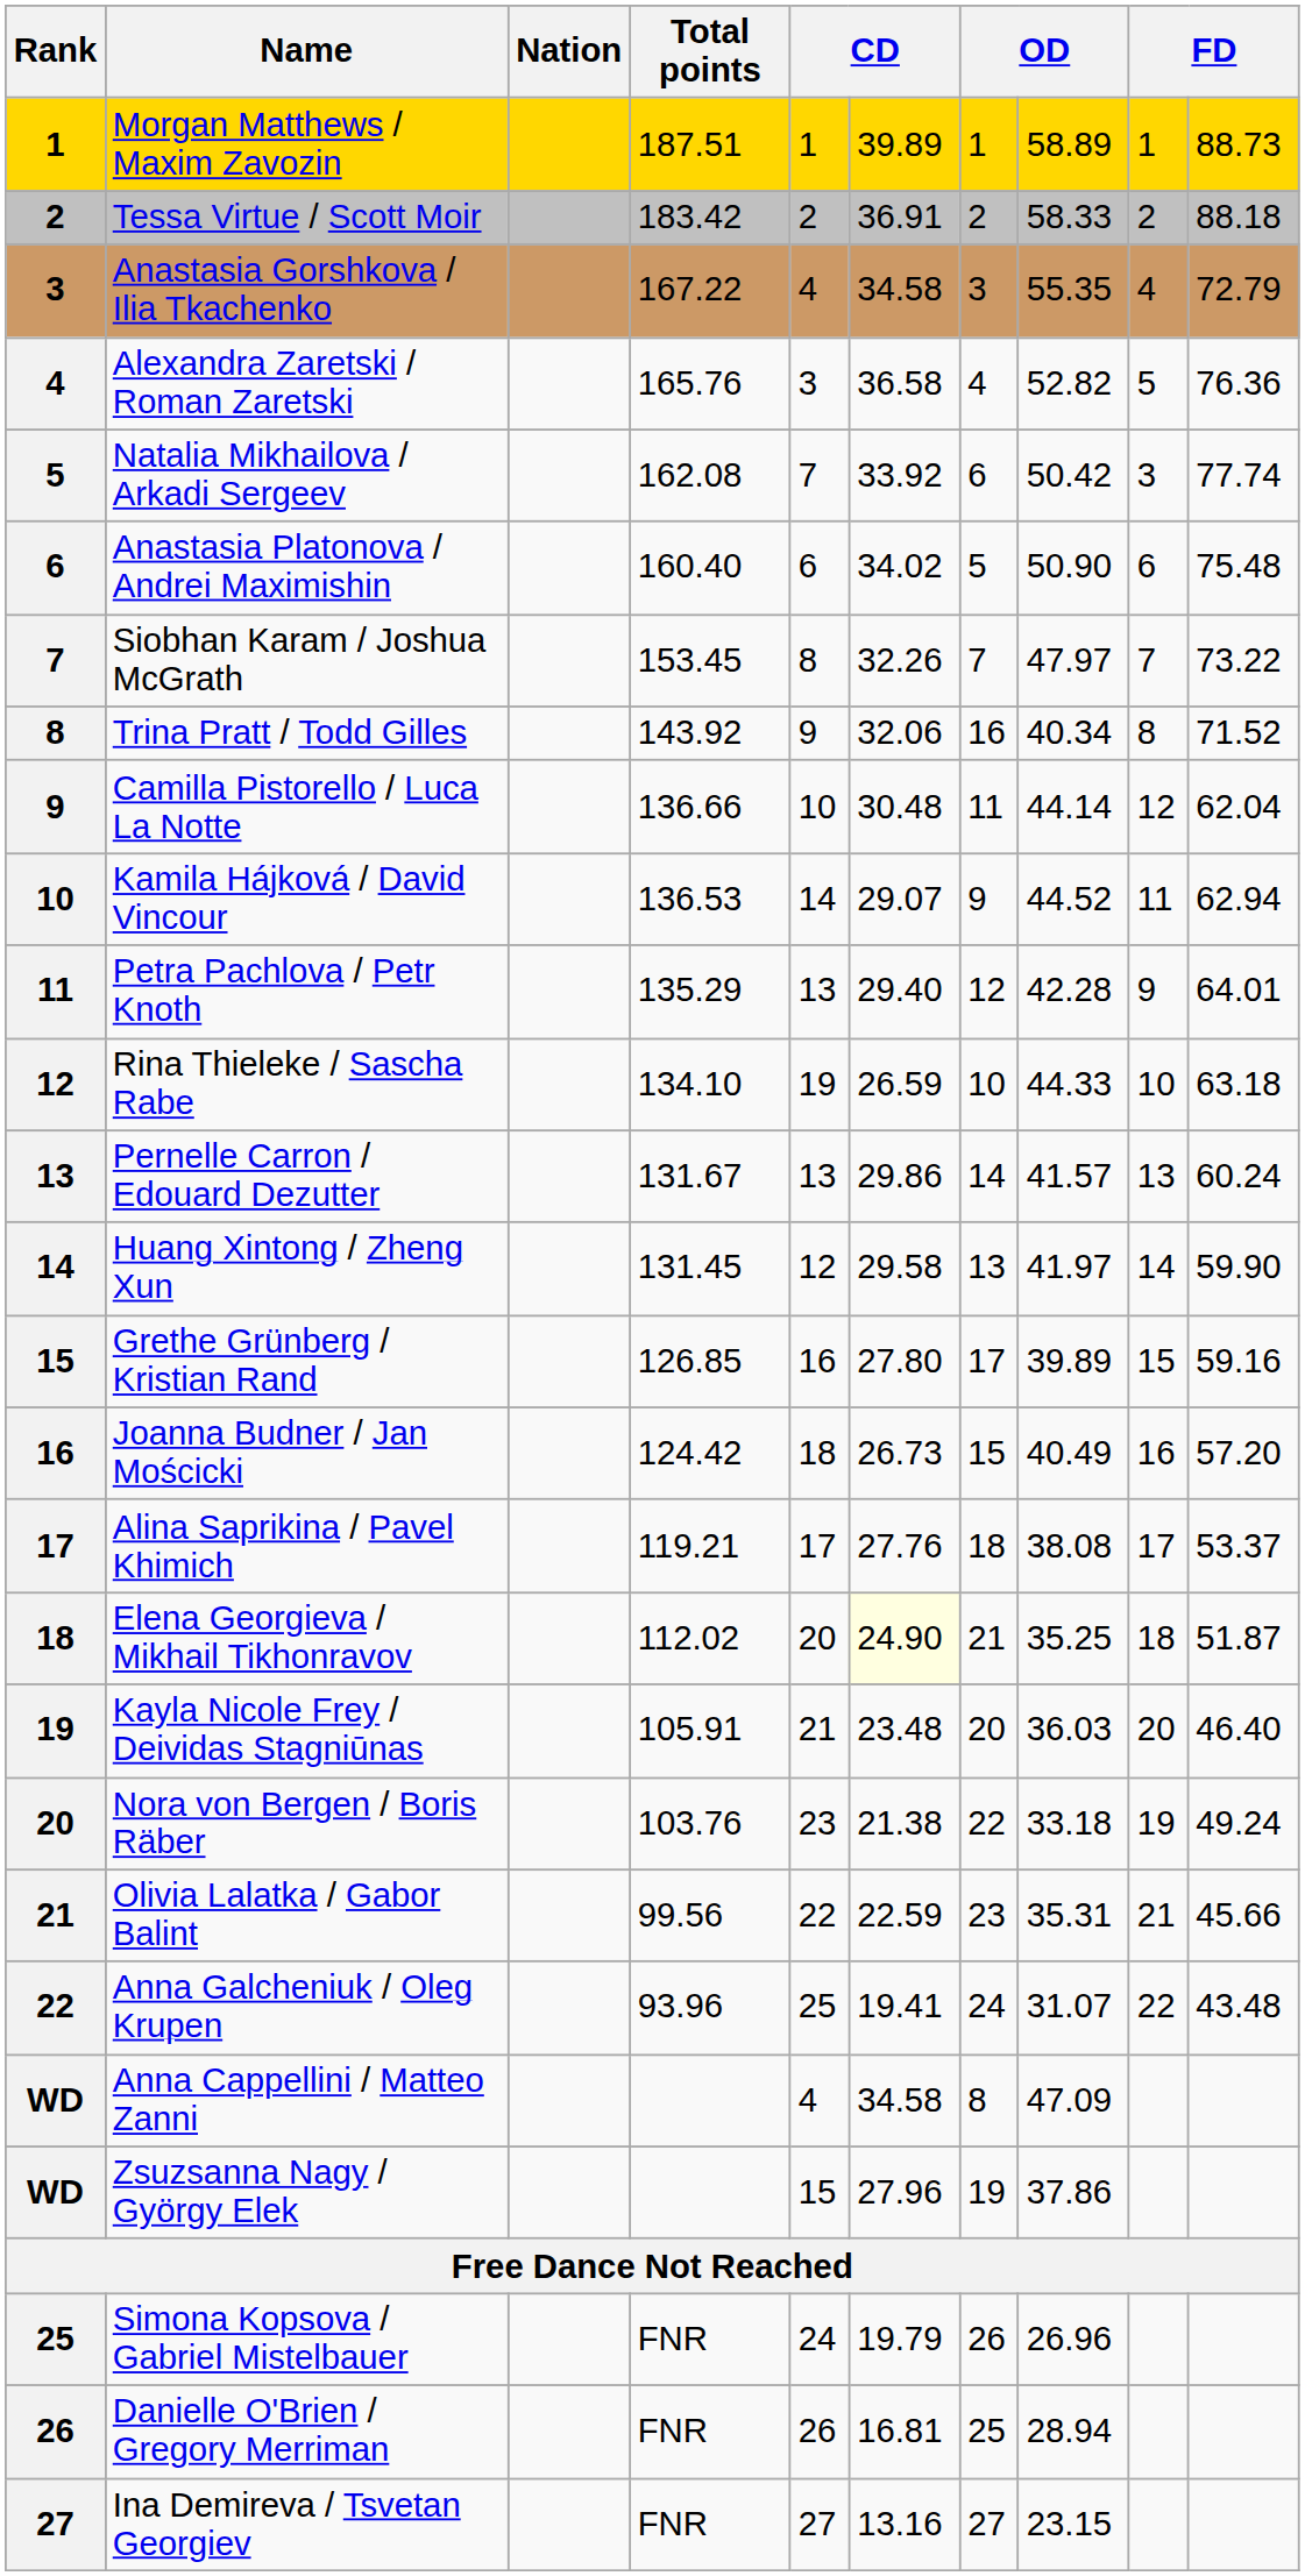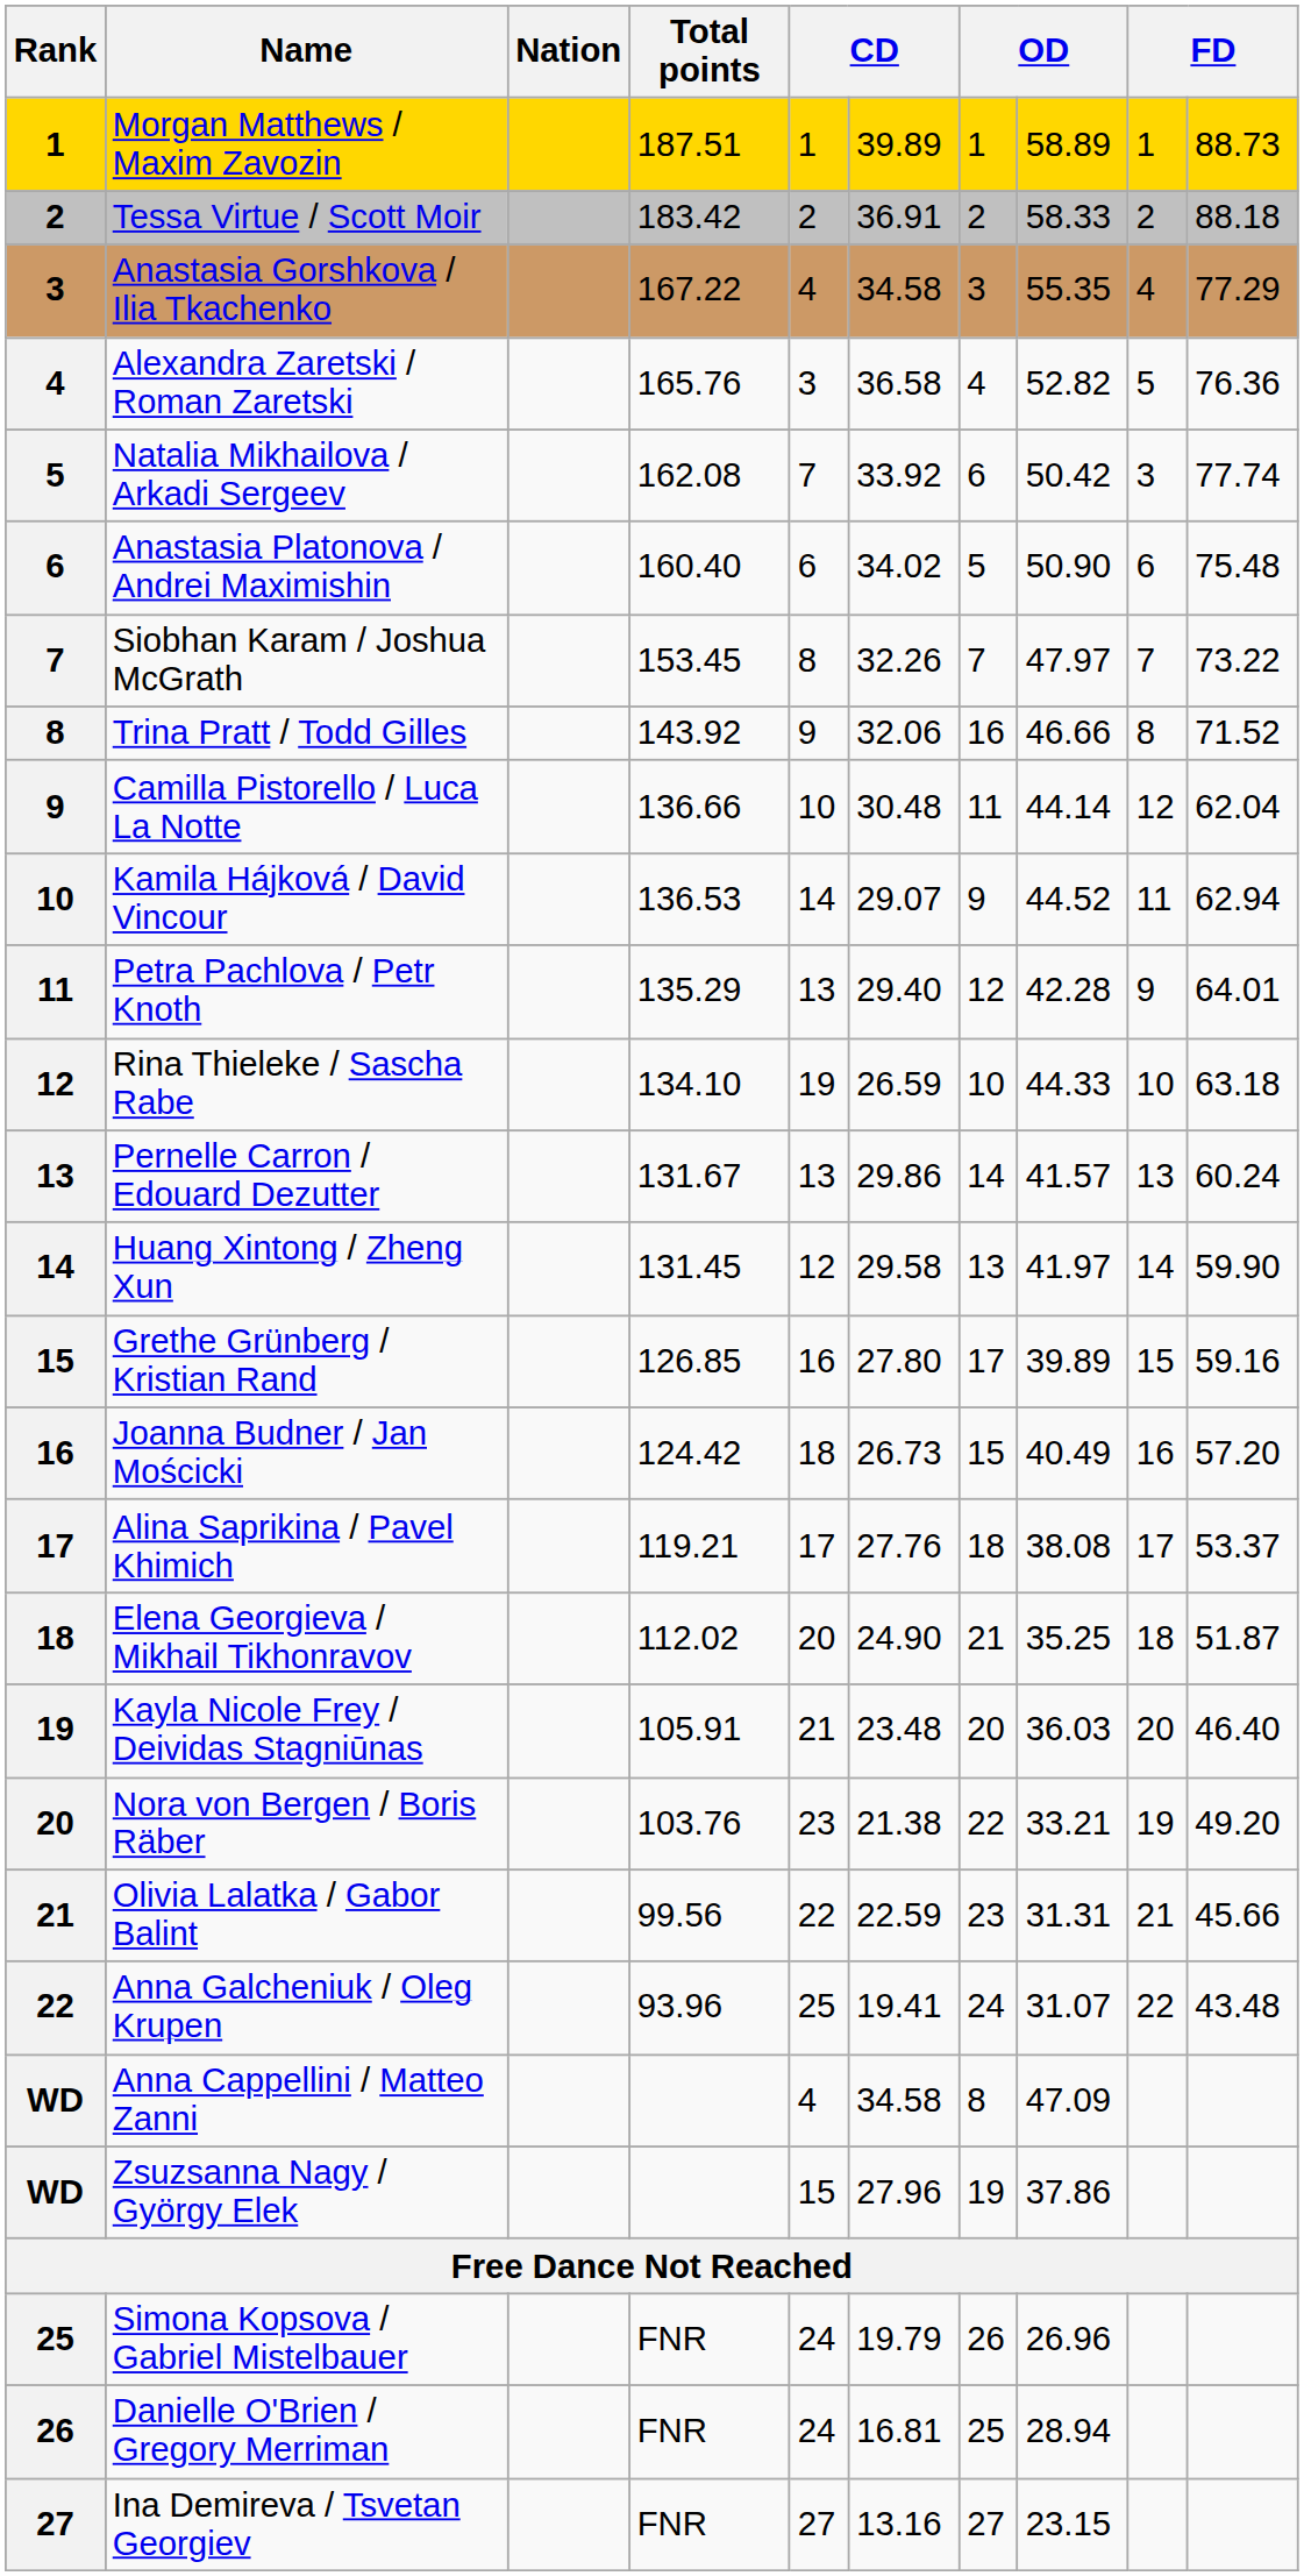 <table class="wikitable">
 <tr>
 <th>Rank</th>
 <th>Name</th>
 <th>Nation</th>
 <th>Total points</th>
 <th colspan="2" width="80px"><a href='#'>CD</a></th>
 <th colspan="2" width="80px"><a href='#'>OD</a></th>
 <th colspan="2" width="80px"><a href='#'>FD</a></th>
 </tr>
 <tr bgcolor=gold>
 <td align=center><strong>1</strong></td>
 <td><a href='#'>Morgan Matthews</a> / <a href='#'>Maxim Zavozin</a></td>
 <td></td>
 <td>187.51</td>
 <td>1</td>
 <td>39.89</td>
 <td>1</td>
 <td>58.89</td>
 <td>1</td>
 <td>88.73</td>
 </tr>
 <tr bgcolor=silver>
 <td align=center><strong>2</strong></td>
 <td><a href='#'>Tessa Virtue</a> / <a href='#'>Scott Moir</a></td>
 <td></td>
 <td>183.42</td>
 <td>2</td>
 <td>36.91</td>
 <td>2</td>
 <td>58.33</td>
 <td>2</td>
 <td>88.18</td>
 </tr>
 <tr bgcolor=cc9966>
 <td align=center><strong>3</strong></td>
 <td><a href='#'>Anastasia Gorshkova</a> / <a href='#'>Ilia Tkachenko</a></td>
 <td></td>
 <td>167.22</td>
 <td>4</td>
 <td>34.58</td>
 <td>3</td>
 <td>55.35</td>
 <td>4</td>
-<td>72.79</td>
+<td>77.29</td>
 </tr>
 <tr>
 <th>4</th>
 <td><a href='#'>Alexandra Zaretski</a> / <a href='#'>Roman Zaretski</a></td>
 <td></td>
 <td>165.76</td>
 <td>3</td>
 <td>36.58</td>
 <td>4</td>
 <td>52.82</td>
 <td>5</td>
 <td>76.36</td>
 </tr>
 <tr>
 <th>5</th>
 <td><a href='#'>Natalia Mikhailova</a> / <a href='#'>Arkadi Sergeev</a></td>
 <td></td>
 <td>162.08</td>
 <td>7</td>
 <td>33.92</td>
 <td>6</td>
 <td>50.42</td>
 <td>3</td>
 <td>77.74</td>
 </tr>
 <tr>
 <th>6</th>
 <td><a href='#'>Anastasia Platonova</a> / <a href='#'>Andrei Maximishin</a></td>
 <td></td>
 <td>160.40</td>
 <td>6</td>
 <td>34.02</td>
 <td>5</td>
 <td>50.90</td>
 <td>6</td>
 <td>75.48</td>
 </tr>
 <tr>
 <th>7</th>
 <td>Siobhan Karam / Joshua McGrath</td>
 <td></td>
 <td>153.45</td>
 <td>8</td>
 <td>32.26</td>
 <td>7</td>
 <td>47.97</td>
 <td>7</td>
 <td>73.22</td>
 </tr>
 <tr>
 <th>8</th>
 <td><a href='#'>Trina Pratt</a> / <a href='#'>Todd Gilles</a></td>
 <td></td>
 <td>143.92</td>
 <td>9</td>
 <td>32.06</td>
 <td>16</td>
-<td>40.34</td>
+<td>46.66</td>
 <td>8</td>
 <td>71.52</td>
 </tr>
 <tr>
 <th>9</th>
 <td><a href='#'>Camilla Pistorello</a> / <a href='#'>Luca La Notte</a></td>
 <td></td>
 <td>136.66</td>
 <td>10</td>
 <td>30.48</td>
 <td>11</td>
 <td>44.14</td>
 <td>12</td>
 <td>62.04</td>
 </tr>
 <tr>
 <th>10</th>
 <td><a href='#'>Kamila Hájková</a> / <a href='#'>David Vincour</a></td>
 <td></td>
 <td>136.53</td>
 <td>14</td>
 <td>29.07</td>
 <td>9</td>
 <td>44.52</td>
 <td>11</td>
 <td>62.94</td>
 </tr>
 <tr>
 <th>11</th>
 <td><a href='#'>Petra Pachlova</a> / <a href='#'>Petr Knoth</a></td>
 <td></td>
 <td>135.29</td>
 <td>13</td>
 <td>29.40</td>
 <td>12</td>
 <td>42.28</td>
 <td>9</td>
 <td>64.01</td>
 </tr>
 <tr>
 <th>12</th>
 <td>Rina Thieleke / <a href='#'>Sascha Rabe</a></td>
 <td></td>
 <td>134.10</td>
 <td>19</td>
 <td>26.59</td>
 <td>10</td>
 <td>44.33</td>
 <td>10</td>
 <td>63.18</td>
 </tr>
 <tr>
 <th>13</th>
 <td><a href='#'>Pernelle Carron</a> / <a href='#'>Edouard Dezutter</a></td>
 <td></td>
 <td>131.67</td>
 <td>13</td>
 <td>29.86</td>
 <td>14</td>
 <td>41.57</td>
 <td>13</td>
 <td>60.24</td>
 </tr>
 <tr>
 <th>14</th>
 <td><a href='#'>Huang Xintong</a> / <a href='#'>Zheng Xun</a></td>
 <td></td>
 <td>131.45</td>
 <td>12</td>
 <td>29.58</td>
 <td>13</td>
 <td>41.97</td>
 <td>14</td>
 <td>59.90</td>
 </tr>
 <tr>
 <th>15</th>
 <td><a href='#'>Grethe Grünberg</a> / <a href='#'>Kristian Rand</a></td>
 <td></td>
 <td>126.85</td>
 <td>16</td>
 <td>27.80</td>
 <td>17</td>
 <td>39.89</td>
 <td>15</td>
 <td>59.16</td>
 </tr>
 <tr>
 <th>16</th>
 <td><a href='#'>Joanna Budner</a> / <a href='#'>Jan Mościcki</a></td>
 <td></td>
 <td>124.42</td>
 <td>18</td>
 <td>26.73</td>
 <td>15</td>
 <td>40.49</td>
 <td>16</td>
 <td>57.20</td>
 </tr>
 <tr>
 <th>17</th>
 <td><a href='#'>Alina Saprikina</a> / <a href='#'>Pavel Khimich</a></td>
 <td></td>
 <td>119.21</td>
 <td>17</td>
 <td>27.76</td>
 <td>18</td>
 <td>38.08</td>
 <td>17</td>
 <td>53.37</td>
 </tr>
 <tr>
 <th>18</th>
 <td><a href='#'>Elena Georgieva</a> / <a href='#'>Mikhail Tikhonravov</a></td>
 <td></td>
 <td>112.02</td>
 <td>20</td>
-<td style="background: lightyellow;">24.90</td>
+<td>24.90</td>
 <td>21</td>
 <td>35.25</td>
 <td>18</td>
 <td>51.87</td>
 </tr>
 <tr>
 <th>19</th>
 <td><a href='#'>Kayla Nicole Frey</a> / <a href='#'>Deividas Stagniūnas</a></td>
 <td></td>
 <td>105.91</td>
 <td>21</td>
 <td>23.48</td>
 <td>20</td>
 <td>36.03</td>
 <td>20</td>
 <td>46.40</td>
 </tr>
 <tr>
 <th>20</th>
 <td><a href='#'>Nora von Bergen</a> / <a href='#'>Boris Räber</a></td>
 <td></td>
 <td>103.76</td>
 <td>23</td>
 <td>21.38</td>
 <td>22</td>
-<td>33.18</td>
+<td>33.21</td>
 <td>19</td>
-<td>49.24</td>
+<td>49.20</td>
 </tr>
 <tr>
 <th>21</th>
 <td><a href='#'>Olivia Lalatka</a> / <a href='#'>Gabor Balint</a></td>
 <td></td>
 <td>99.56</td>
 <td>22</td>
 <td>22.59</td>
 <td>23</td>
-<td>35.31</td>
+<td>31.31</td>
 <td>21</td>
 <td>45.66</td>
 </tr>
 <tr>
 <th>22</th>
 <td><a href='#'>Anna Galcheniuk</a> / <a href='#'>Oleg Krupen</a></td>
 <td></td>
 <td>93.96</td>
 <td>25</td>
 <td>19.41</td>
 <td>24</td>
 <td>31.07</td>
 <td>22</td>
 <td>43.48</td>
 </tr>
 <tr>
 <th>WD</th>
 <td><a href='#'>Anna Cappellini</a> / <a href='#'>Matteo Zanni</a></td>
 <td></td>
 <td></td>
 <td>4</td>
 <td>34.58</td>
 <td>8</td>
 <td>47.09</td>
 <td></td>
 <td></td>
 </tr>
 <tr>
 <th>WD</th>
 <td><a href='#'>Zsuzsanna Nagy</a> / <a href='#'>György Elek</a></td>
 <td></td>
 <td></td>
 <td>15</td>
 <td>27.96</td>
 <td>19</td>
 <td>37.86</td>
 <td></td>
 <td></td>
 </tr>
 <tr>
 <th colspan=10>Free Dance Not Reached</th>
 </tr>
 <tr>
 <th>25</th>
 <td><a href='#'>Simona Kopsova</a> / <a href='#'>Gabriel Mistelbauer</a></td>
 <td></td>
 <td>FNR</td>
 <td>24</td>
 <td>19.79</td>
 <td>26</td>
 <td>26.96</td>
 <td></td>
 <td></td>
 </tr>
 <tr>
 <th>26</th>
 <td><a href='#'>Danielle O'Brien</a> / <a href='#'>Gregory Merriman</a></td>
 <td></td>
 <td>FNR</td>
-<td>26</td>
+<td>24</td>
 <td>16.81</td>
 <td>25</td>
 <td>28.94</td>
 <td></td>
 <td></td>
 </tr>
 <tr>
 <th>27</th>
 <td>Ina Demireva / <a href='#'>Tsvetan Georgiev</a></td>
 <td></td>
 <td>FNR</td>
 <td>27</td>
 <td>13.16</td>
 <td>27</td>
 <td>23.15</td>
 <td></td>
 <td></td>
 </tr>
 </table>
